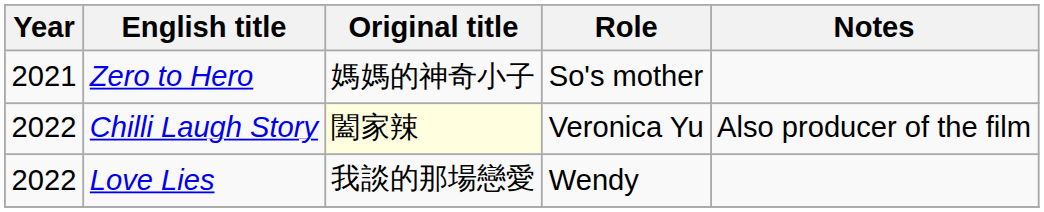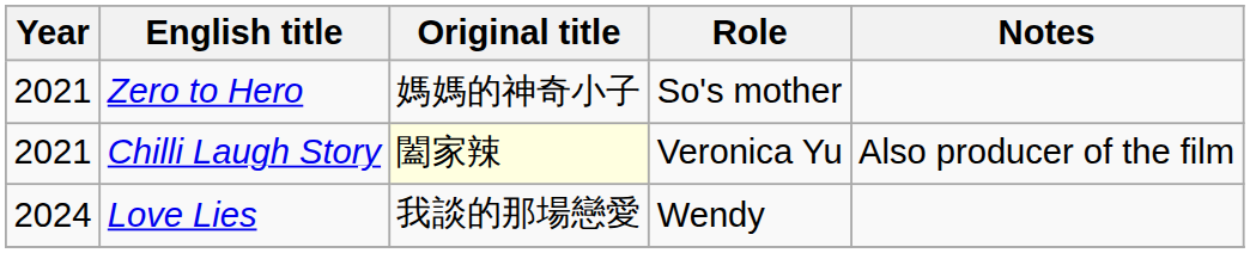 <table class="wikitable sortable">
 <tr>
 <th>Year</th>
 <th>English title</th>
 <th>Original title</th>
 <th>Role</th>
 <th class="unsortable">Notes</th>
 </tr>
 <tr>
 <td>2021</td>
 <td><em><a href='#'>Zero to Hero</a></em></td>
 <td>媽媽的神奇小子</td>
 <td>So's mother</td>
 <td></td>
 </tr>
 <tr>
-<td>2022</td>
+<td>2021</td>
 <td><em><a href='#'>Chilli Laugh Story</a></em></td>
 <td style="background: lightyellow;">闔家辣</td>
 <td>Veronica Yu</td>
 <td>Also producer of the film</td>
 </tr>
 <tr>
-<td>2022</td>
+<td>2024</td>
 <td><em><a href='#'>Love Lies</a></em></td>
 <td>我談的那場戀愛</td>
 <td>Wendy</td>
 <td></td>
 </tr>
 <tr>
 </tr>
 </table>
